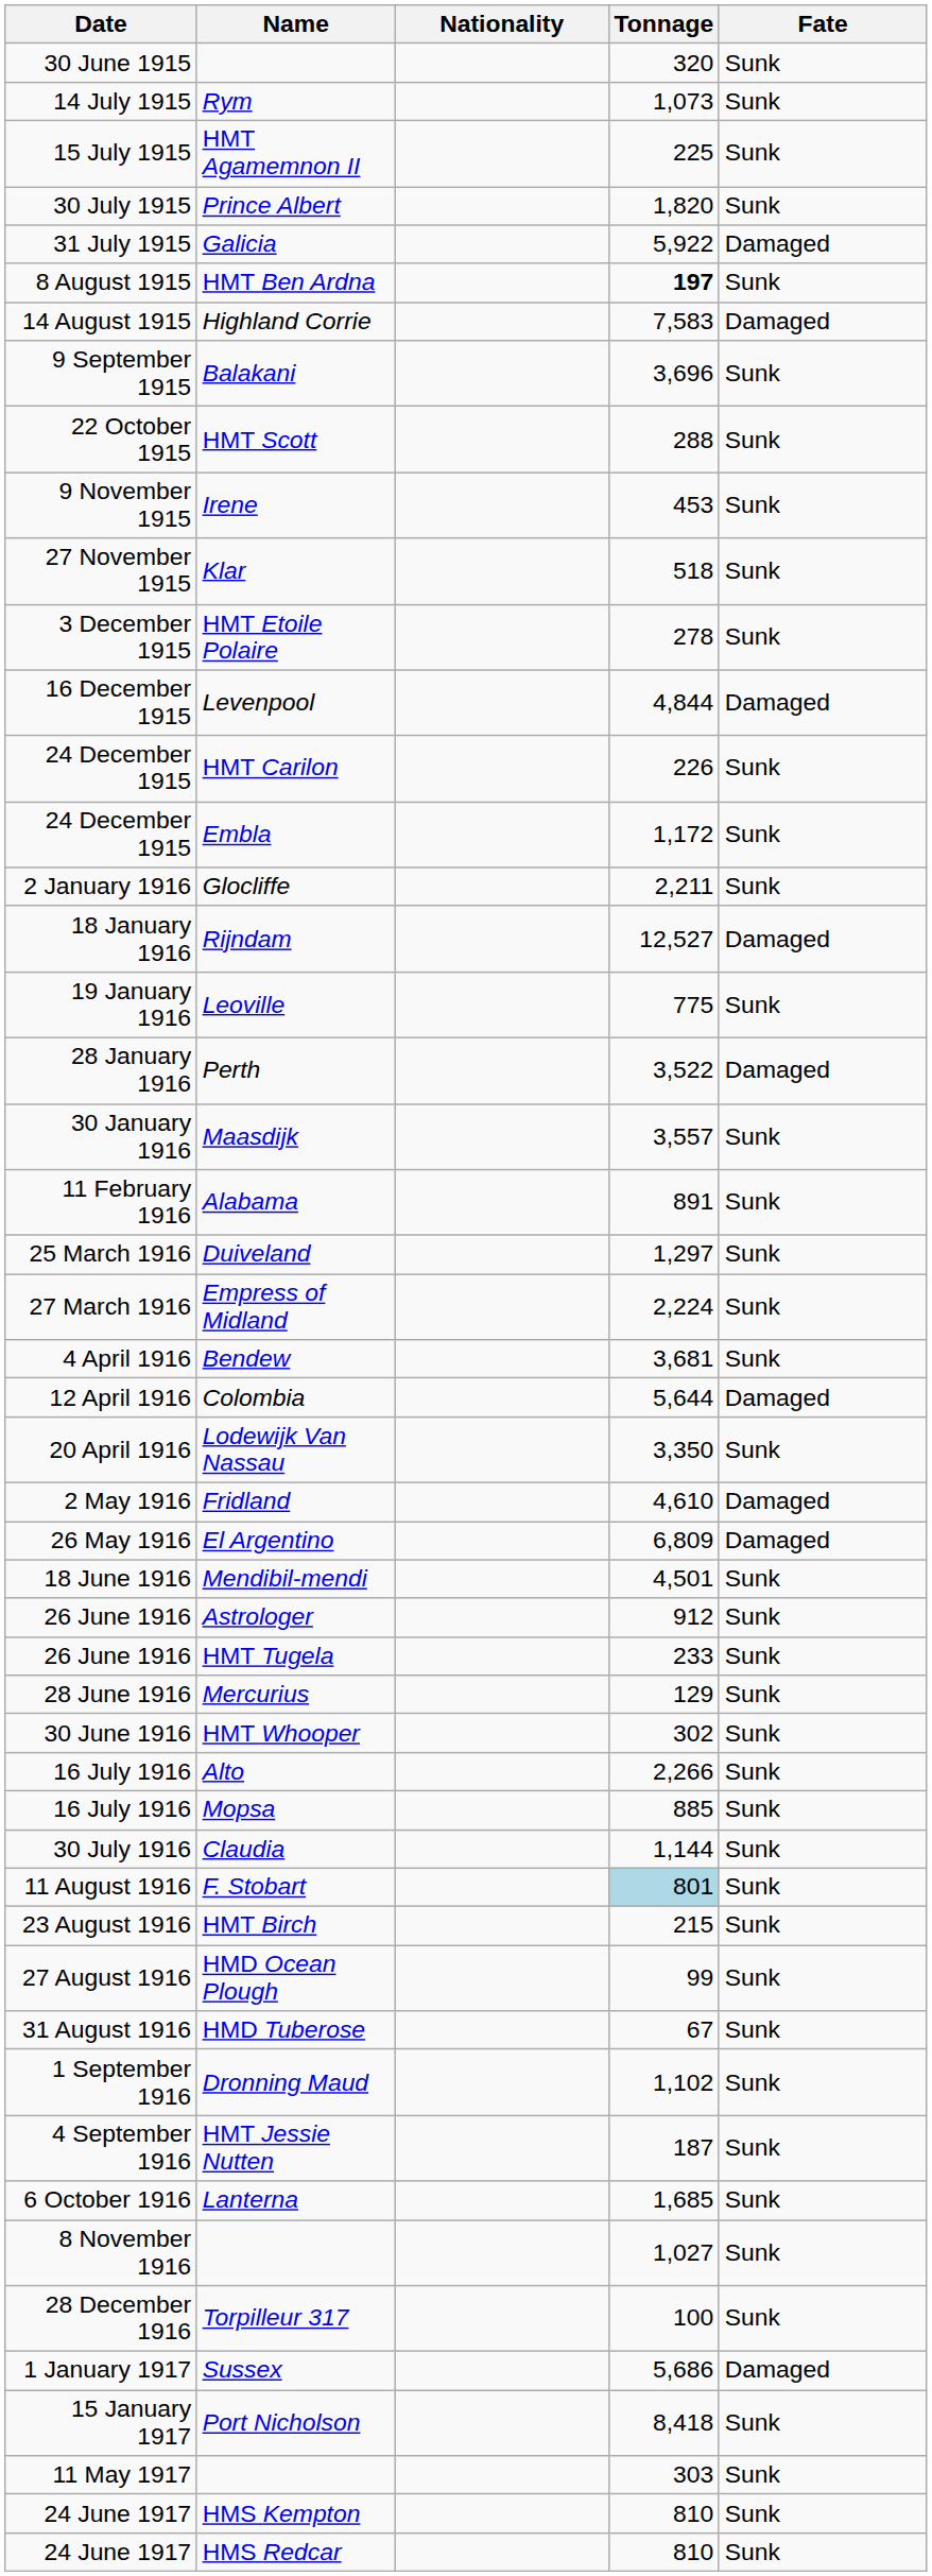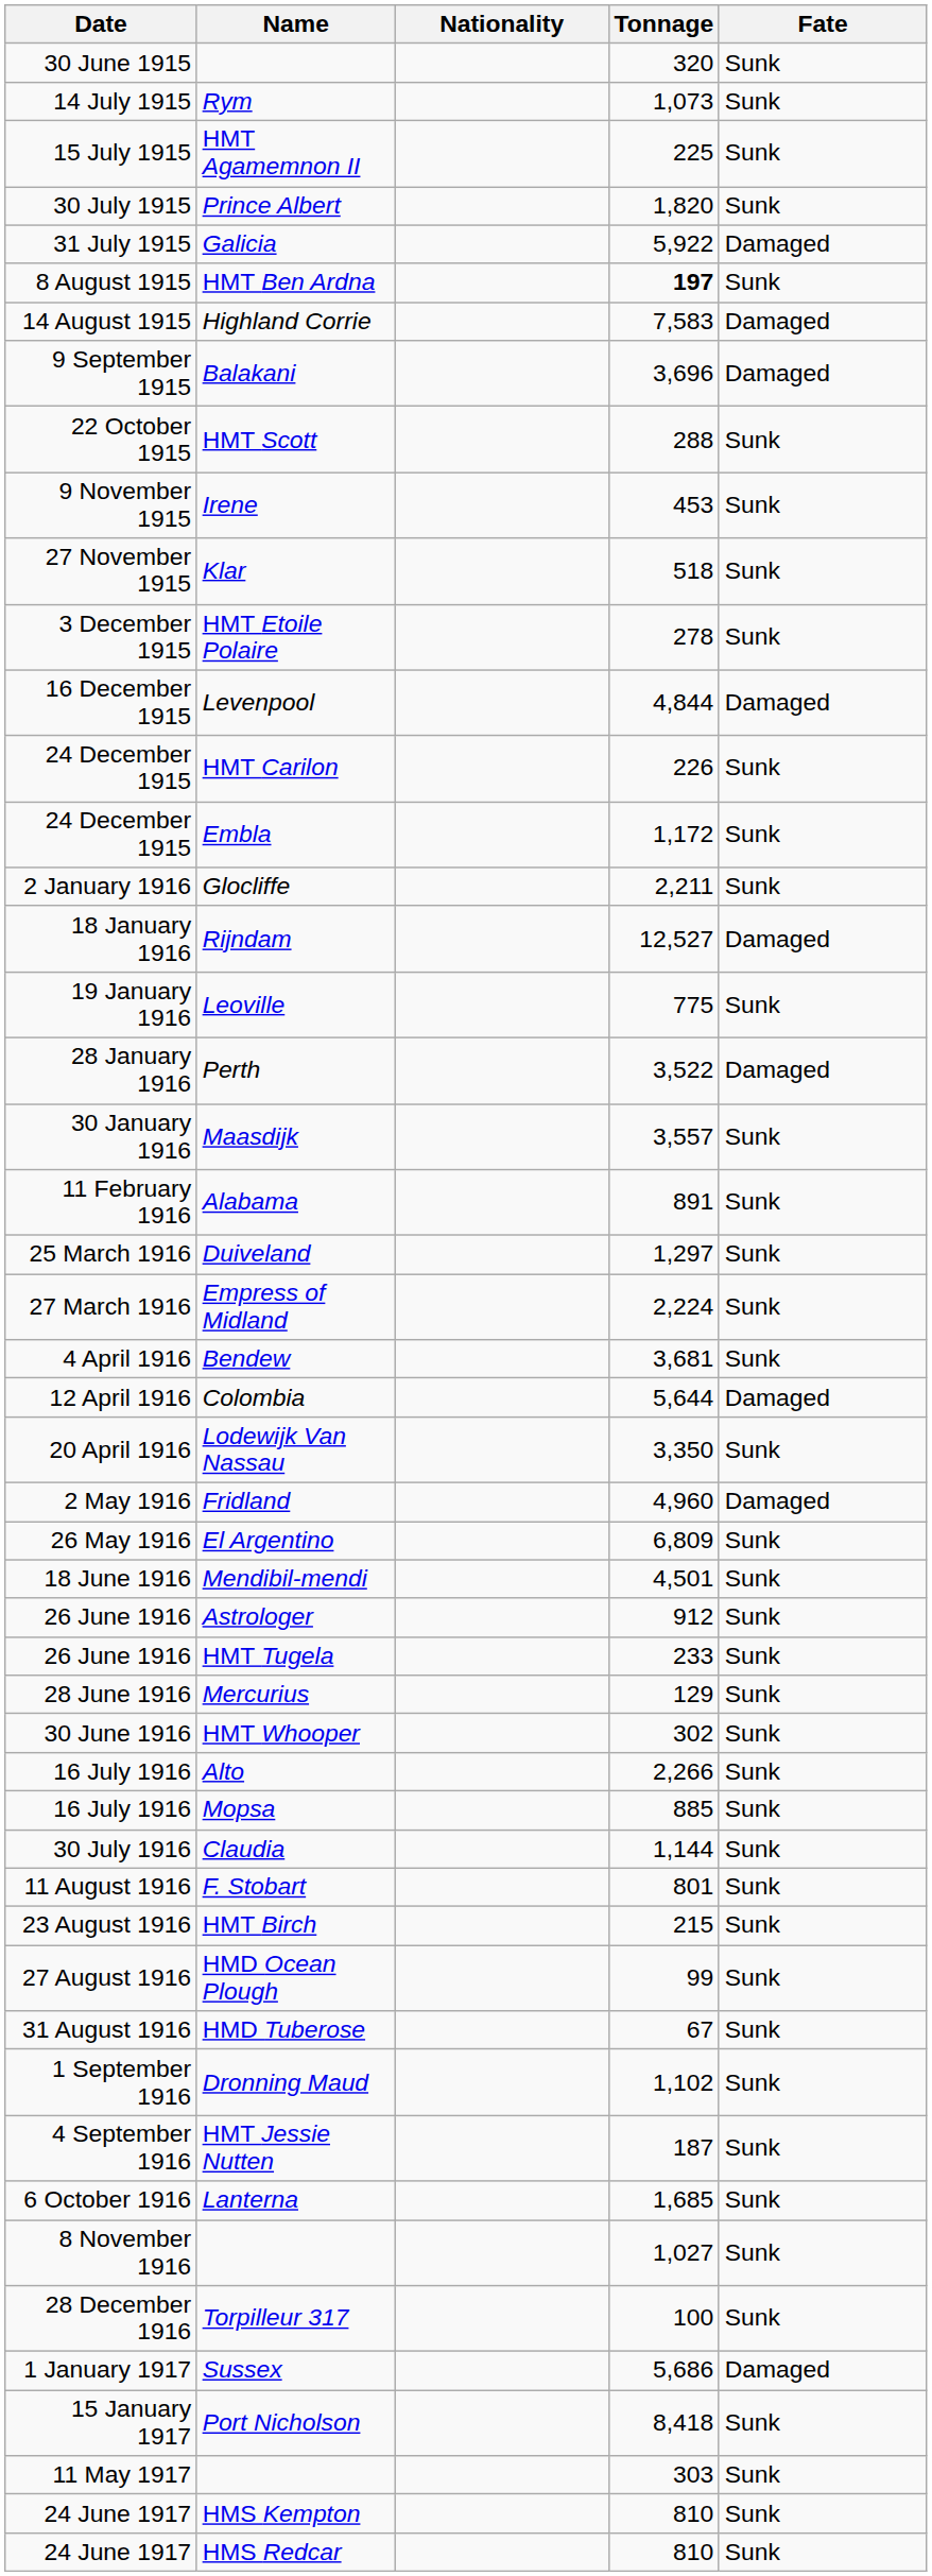 <table class="wikitable sortable">
 <tr>
 <th width="140px">Date</th>
 <th width="140px">Name</th>
 <th width="160px">Nationality</th>
 <th width="25px">Tonnage</th>
 <th width="160px">Fate</th>
 </tr>
 <tr>
 <td align="right">30 June 1915</td>
 <td align="left"></td>
 <td align="left"></td>
 <td align="right">320</td>
 <td align="left">Sunk</td>
 </tr>
 <tr>
 <td align="right">14 July 1915</td>
 <td align="left"><a href='#'><em>Rym</em></a></td>
 <td align="left"></td>
 <td align="right">1,073</td>
 <td align="left">Sunk</td>
 </tr>
 <tr>
 <td align="right">15 July 1915</td>
 <td align="left"><a href='#'>HMT <em>Agamemnon II</em></a></td>
 <td align="left"></td>
 <td align="right">225</td>
 <td align="left">Sunk</td>
 </tr>
 <tr>
 <td align="right">30 July 1915</td>
 <td align="left"><a href='#'><em>Prince Albert</em></a></td>
 <td align="left"></td>
 <td align="right">1,820</td>
 <td align="left">Sunk</td>
 </tr>
 <tr>
 <td align="right">31 July 1915</td>
 <td align="left"><a href='#'><em>Galicia</em></a></td>
 <td align="left"></td>
 <td align="right">5,922</td>
 <td align="left">Damaged</td>
 </tr>
 <tr>
 <td align="right">8 August 1915</td>
 <td align="left"><a href='#'>HMT <em>Ben Ardna</em></a></td>
 <td align="left"></td>
 <td align="right"><strong>197</strong></td>
 <td align="left">Sunk</td>
 </tr>
 <tr>
 <td align="right">14 August 1915</td>
 <td align="left"><em>Highland Corrie</em></td>
 <td align="left"></td>
 <td align="right">7,583</td>
 <td align="left">Damaged</td>
 </tr>
 <tr>
 <td align="right">9 September 1915</td>
 <td align="left"><a href='#'><em>Balakani</em></a></td>
 <td align="left"></td>
 <td align="right">3,696</td>
-<td align="left">Sunk</td>
+<td align="left">Damaged</td>
 </tr>
 <tr>
 <td align="right">22 October 1915</td>
 <td align="left"><a href='#'>HMT <em>Scott</em></a></td>
 <td align="left"></td>
 <td align="right">288</td>
 <td align="left">Sunk</td>
 </tr>
 <tr>
 <td align="right">9 November 1915</td>
 <td align="left"><a href='#'><em>Irene</em></a></td>
 <td align="left"></td>
 <td align="right">453</td>
 <td align="left">Sunk</td>
 </tr>
 <tr>
 <td align="right">27 November 1915</td>
 <td align="left"><a href='#'><em>Klar</em></a></td>
 <td align="left"></td>
 <td align="right">518</td>
 <td align="left">Sunk</td>
 </tr>
 <tr>
 <td align="right">3 December 1915</td>
 <td align="left"><a href='#'>HMT <em>Etoile Polaire</em></a></td>
 <td align="left"></td>
 <td align="right">278</td>
 <td align="left">Sunk</td>
 </tr>
 <tr>
 <td align="right">16 December 1915</td>
 <td align="left"><em>Levenpool</em></td>
 <td align="left"></td>
 <td align="right">4,844</td>
 <td align="left">Damaged</td>
 </tr>
 <tr>
 <td align="right">24 December 1915</td>
 <td align="left"><a href='#'>HMT <em>Carilon</em></a></td>
 <td align="left"></td>
 <td align="right">226</td>
 <td align="left">Sunk</td>
 </tr>
 <tr>
 <td align="right">24 December 1915</td>
 <td align="left"><a href='#'><em>Embla</em></a></td>
 <td align="left"></td>
 <td align="right">1,172</td>
 <td align="left">Sunk</td>
 </tr>
 <tr>
 <td align="right">2 January 1916</td>
 <td align="left"><em>Glocliffe</em></td>
 <td align="left"></td>
 <td align="right">2,211</td>
 <td align="left">Sunk</td>
 </tr>
 <tr>
 <td align="right">18 January 1916</td>
 <td align="left"><a href='#'><em>Rijndam</em></a></td>
 <td align="left"></td>
 <td align="right">12,527</td>
 <td align="left">Damaged</td>
 </tr>
 <tr>
 <td align="right">19 January 1916</td>
 <td align="left"><a href='#'><em>Leoville</em></a></td>
 <td align="left"></td>
 <td align="right">775</td>
 <td align="left">Sunk</td>
 </tr>
 <tr>
 <td align="right">28 January 1916</td>
 <td align="left"><em>Perth</em></td>
 <td align="left"></td>
 <td align="right">3,522</td>
 <td align="left">Damaged</td>
 </tr>
 <tr>
 <td align="right">30 January 1916</td>
 <td align="left"><a href='#'><em>Maasdijk</em></a></td>
 <td align="left"></td>
 <td align="right">3,557</td>
 <td align="left">Sunk</td>
 </tr>
 <tr>
 <td align="right">11 February 1916</td>
 <td align="left"><a href='#'><em>Alabama</em></a></td>
 <td align="left"></td>
 <td align="right">891</td>
 <td align="left">Sunk</td>
 </tr>
 <tr>
 <td align="right">25 March 1916</td>
 <td align="left"><a href='#'><em>Duiveland</em></a></td>
 <td align="left"></td>
 <td align="right">1,297</td>
 <td align="left">Sunk</td>
 </tr>
 <tr>
 <td align="right">27 March 1916</td>
 <td align="left"><a href='#'><em>Empress of Midland</em></a></td>
 <td align="left"></td>
 <td align="right">2,224</td>
 <td align="left">Sunk</td>
 </tr>
 <tr>
 <td align="right">4 April 1916</td>
 <td align="left"><a href='#'><em>Bendew</em></a></td>
 <td align="left"></td>
 <td align="right">3,681</td>
 <td align="left">Sunk</td>
 </tr>
 <tr>
 <td align="right">12 April 1916</td>
 <td align="left"><em>Colombia</em></td>
 <td align="left"></td>
 <td align="right">5,644</td>
 <td align="left">Damaged</td>
 </tr>
 <tr>
 <td align="right">20 April 1916</td>
 <td align="left"><a href='#'><em>Lodewijk Van Nassau</em></a></td>
 <td align="left"></td>
 <td align="right">3,350</td>
 <td align="left">Sunk</td>
 </tr>
 <tr>
 <td align="right">2 May 1916</td>
 <td align="left"><a href='#'><em>Fridland</em></a></td>
 <td align="left"></td>
-<td align="right">4,610</td>
+<td align="right">4,960</td>
 <td align="left">Damaged</td>
 </tr>
 <tr>
 <td align="right">26 May 1916</td>
 <td align="left"><a href='#'><em>El Argentino</em></a></td>
 <td align="left"></td>
 <td align="right">6,809</td>
-<td align="left">Damaged</td>
+<td align="left">Sunk</td>
 </tr>
 <tr>
 <td align="right">18 June 1916</td>
 <td align="left"><a href='#'><em>Mendibil-mendi</em></a></td>
 <td align="left"></td>
 <td align="right">4,501</td>
 <td align="left">Sunk</td>
 </tr>
 <tr>
 <td align="right">26 June 1916</td>
 <td align="left"><a href='#'><em>Astrologer</em></a></td>
 <td align="left"></td>
 <td align="right">912</td>
 <td align="left">Sunk</td>
 </tr>
 <tr>
 <td align="right">26 June 1916</td>
 <td align="left"><a href='#'>HMT <em>Tugela</em></a></td>
 <td align="left"></td>
 <td align="right">233</td>
 <td align="left">Sunk</td>
 </tr>
 <tr>
 <td align="right">28 June 1916</td>
 <td align="left"><a href='#'><em>Mercurius</em></a></td>
 <td align="left"></td>
 <td align="right">129</td>
 <td align="left">Sunk</td>
 </tr>
 <tr>
 <td align="right">30 June 1916</td>
 <td align="left"><a href='#'>HMT <em>Whooper</em></a></td>
 <td align="left"></td>
 <td align="right">302</td>
 <td align="left">Sunk</td>
 </tr>
 <tr>
 <td align="right">16 July 1916</td>
 <td align="left"><a href='#'><em>Alto</em></a></td>
 <td align="left"></td>
 <td align="right">2,266</td>
 <td align="left">Sunk</td>
 </tr>
 <tr>
 <td align="right">16 July 1916</td>
 <td align="left"><a href='#'><em>Mopsa</em></a></td>
 <td align="left"></td>
 <td align="right">885</td>
 <td align="left">Sunk</td>
 </tr>
 <tr>
 <td align="right">30 July 1916</td>
 <td align="left"><a href='#'><em>Claudia</em></a></td>
 <td align="left"></td>
 <td align="right">1,144</td>
 <td align="left">Sunk</td>
 </tr>
 <tr>
 <td align="right">11 August 1916</td>
 <td align="left"><a href='#'><em>F. Stobart</em></a></td>
 <td align="left"></td>
-<td align="right" style="background: lightblue;">801</td>
+<td align="right">801</td>
 <td align="left">Sunk</td>
 </tr>
 <tr>
 <td align="right">23 August 1916</td>
 <td align="left"><a href='#'>HMT <em>Birch</em></a></td>
 <td align="left"></td>
 <td align="right">215</td>
 <td align="left">Sunk</td>
 </tr>
 <tr>
 <td align="right">27 August 1916</td>
 <td align="left"><a href='#'>HMD <em>Ocean Plough</em></a></td>
 <td align="left"></td>
 <td align="right">99</td>
 <td align="left">Sunk</td>
 </tr>
 <tr>
 <td align="right">31 August 1916</td>
 <td align="left"><a href='#'>HMD <em>Tuberose</em></a></td>
 <td align="left"></td>
 <td align="right">67</td>
 <td align="left">Sunk</td>
 </tr>
 <tr>
 <td align="right">1 September 1916</td>
 <td align="left"><a href='#'><em>Dronning Maud</em></a></td>
 <td align="left"></td>
 <td align="right">1,102</td>
 <td align="left">Sunk</td>
 </tr>
 <tr>
 <td align="right">4 September 1916</td>
 <td align="left"><a href='#'>HMT <em>Jessie Nutten</em></a></td>
 <td align="left"></td>
 <td align="right">187</td>
 <td align="left">Sunk</td>
 </tr>
 <tr>
 <td align="right">6 October 1916</td>
 <td align="left"><a href='#'><em>Lanterna</em></a></td>
 <td align="left"></td>
 <td align="right">1,685</td>
 <td align="left">Sunk</td>
 </tr>
 <tr>
 <td align="right">8 November 1916</td>
 <td align="left"></td>
 <td align="left"></td>
 <td align="right">1,027</td>
 <td align="left">Sunk</td>
 </tr>
 <tr>
 <td align="right">28 December 1916</td>
 <td align="left"><a href='#'><em>Torpilleur 317</em></a></td>
 <td align="left"></td>
 <td align="right">100</td>
 <td align="left">Sunk</td>
 </tr>
 <tr>
 <td align="right">1 January 1917</td>
 <td align="left"><a href='#'><em>Sussex</em></a></td>
 <td align="left"></td>
 <td align="right">5,686</td>
 <td align="left">Damaged</td>
 </tr>
 <tr>
 <td align="right">15 January 1917</td>
 <td align="left"><a href='#'><em>Port Nicholson</em></a></td>
 <td align="left"></td>
 <td align="right">8,418</td>
 <td align="left">Sunk</td>
 </tr>
 <tr>
 <td align="right">11 May 1917</td>
 <td align="left"></td>
 <td align="left"></td>
 <td align="right">303</td>
 <td align="left">Sunk</td>
 </tr>
 <tr>
 <td align="right">24 June 1917</td>
 <td align="left"><a href='#'>HMS <em>Kempton</em></a></td>
 <td align="left"></td>
 <td align="right">810</td>
 <td align="left">Sunk</td>
 </tr>
 <tr>
 <td align="right">24 June 1917</td>
 <td align="left"><a href='#'>HMS <em>Redcar</em></a></td>
 <td align="left"></td>
 <td align="right">810</td>
 <td align="left">Sunk</td>
 </tr>
 </table>
